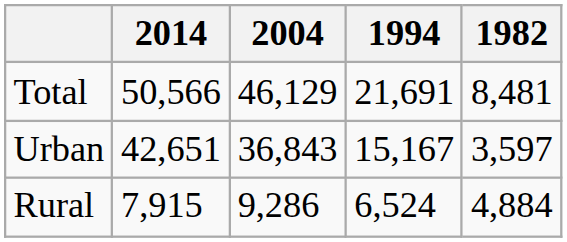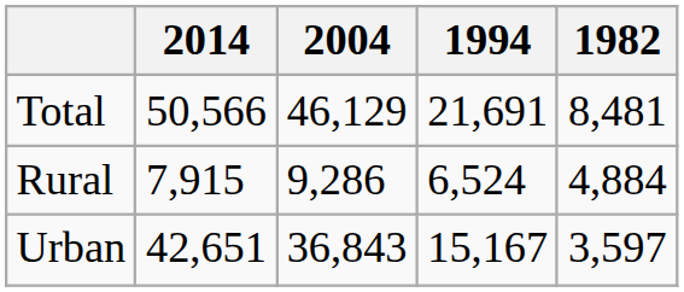 <table class=wikitable>
 <tr>
 <th></th>
 <th>2014</th>
 <th>2004</th>
 <th>1994</th>
 <th>1982</th>
 </tr>
 <tr>
 <td>Total</td>
 <td>50,566</td>
 <td>46,129</td>
 <td>21,691</td>
 <td>8,481</td>
 </tr>
 <tr>
+<td>Rural</td>
+<td>7,915</td>
+<td>9,286</td>
+<td>6,524</td>
+<td>4,884</td>
+</tr>
+<tr>
 <td>Urban</td>
 <td>42,651</td>
 <td>36,843</td>
 <td>15,167</td>
 <td>3,597</td>
 </tr>
-<tr>
-<td>Rural</td>
-<td>7,915</td>
-<td>9,286</td>
-<td>6,524</td>
-<td>4,884</td>
-</tr>
 </table>
